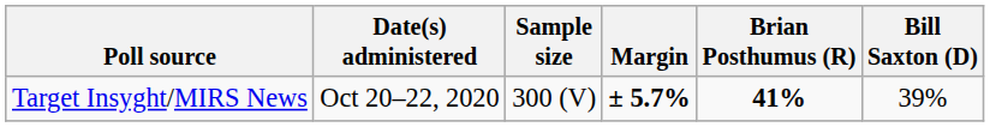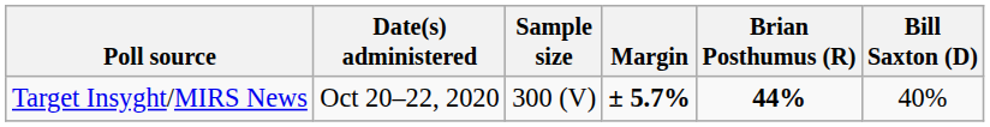 <table class="wikitable sortable mw-collapsible autocollapsed" style="font-size:90%;text-align:center;">
 <tr valign=bottom style="font-size:90%;">
 <th>Poll source</th>
 <th data-sort-type="date">Date(s)<br>administered</th>
 <th data-sort-type="number">Sample<br>size</th>
 <th>Margin<br></th>
 <th>Brian<br>Posthumus (R)</th>
 <th>Bill<br>Saxton (D)</th>
 </tr>
 <tr>
 <td style="text-align:left;"><a href='#'>Target Insyght</a>/<a href='#'>MIRS News</a></td>
 <td>Oct 20–22, 2020</td>
 <td>300 (V)</td>
 <td><strong>± 5.7%</strong></td>
-<td><strong>41%</strong></td>
-<td>39%</td>
+<td><strong>44%</strong></td>
+<td>40%</td>
 </tr>
 </table>
